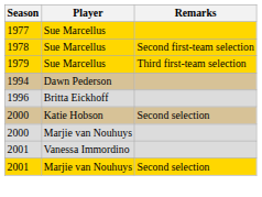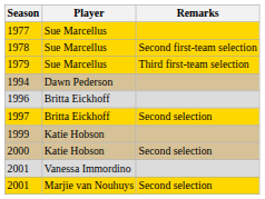 <table class="wikitable">
 <tr>
 <th width=>Season</th>
 <th width=>Player</th>
 <th width=>Remarks</th>
 </tr>
 <tr align="left"  style="background: #FFD700;">
 <td>1977</td>
 <td>Sue Marcellus</td>
 <td></td>
 </tr>
 <tr align="left"  style="background: #FFD700;">
 <td>1978</td>
 <td>Sue Marcellus</td>
 <td>Second first-team selection</td>
 </tr>
 <tr align="left"  style="background: #FFD700;">
 <td>1979</td>
 <td>Sue Marcellus</td>
 <td>Third first-team selection</td>
 </tr>
 <tr align="left"  style="background: #d7c297;">
 <td>1994</td>
 <td>Dawn Pederson</td>
 <td></td>
 </tr>
 <tr align="left"  style="background: #dcdcdc;">
 <td>1996</td>
 <td>Britta Eickhoff</td>
 <td></td>
 </tr>
+<tr align="left"  style="background: #FFD700;">
+<td>1997</td>
+<td>Britta Eickhoff</td>
+<td>Second selection</td>
+</tr>
+<tr align="left"  style="background: #d7c297;">
+<td>1999</td>
+<td>Katie Hobson</td>
+<td></td>
+</tr>
 <tr align="left"  style="background: #d7c297;">
 <td>2000</td>
 <td>Katie Hobson</td>
 <td>Second selection</td>
-</tr>
-<tr align="left"  style="background: #dcdcdc;">
-<td>2000</td>
-<td>Marjie van Nouhuys</td>
-<td></td>
 </tr>
 <tr align="left"  style="background: #dcdcdc;">
 <td>2001</td>
 <td>Vanessa Immordino</td>
 <td></td>
 </tr>
 <tr align="left"  style="background: #FFD700;">
 <td>2001</td>
 <td>Marjie van Nouhuys</td>
 <td>Second selection</td>
 </tr>
 </table>
